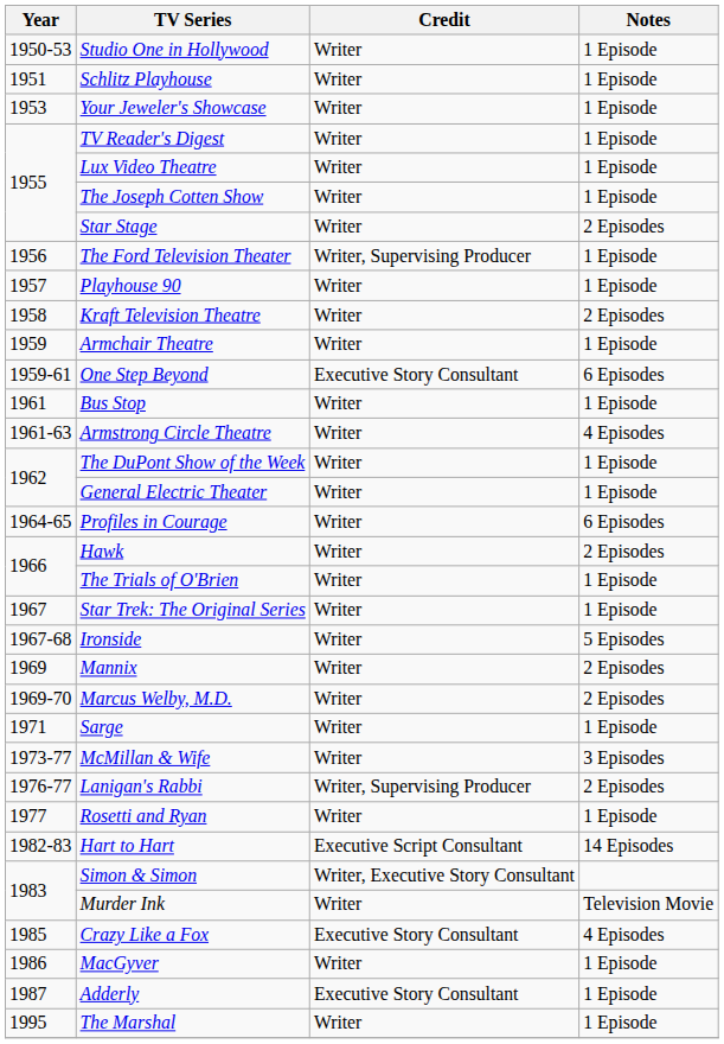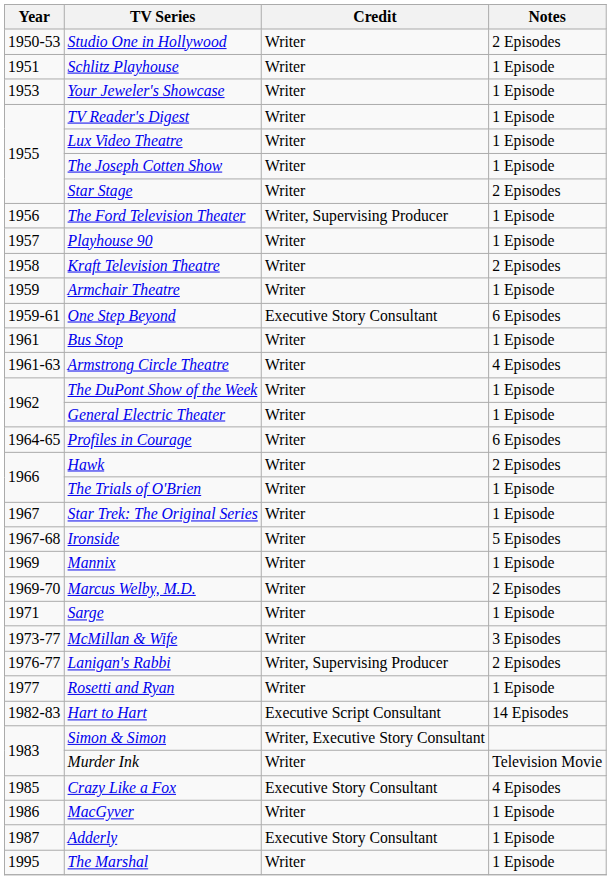 <table class="wikitable">
 <tr>
 <th>Year</th>
 <th>TV Series</th>
 <th>Credit</th>
 <th>Notes</th>
 </tr>
 <tr>
 <td>1950-53</td>
 <td><em><a href='#'>Studio One in Hollywood</a></em></td>
 <td>Writer</td>
-<td>1 Episode</td>
+<td>2 Episodes</td>
 </tr>
 <tr>
 <td>1951</td>
 <td><em><a href='#'>Schlitz Playhouse</a></em></td>
 <td>Writer</td>
 <td>1 Episode</td>
 </tr>
 <tr>
 <td>1953</td>
 <td><em><a href='#'>Your Jeweler's Showcase</a></em></td>
 <td>Writer</td>
 <td>1 Episode</td>
 </tr>
 <tr>
 <td rowspan=4>1955</td>
 <td><em><a href='#'>TV Reader's Digest</a></em></td>
 <td>Writer</td>
 <td>1 Episode</td>
 </tr>
 <tr>
 <td><em><a href='#'>Lux Video Theatre</a></em></td>
 <td>Writer</td>
 <td>1 Episode</td>
 </tr>
 <tr>
 <td><em><a href='#'>The Joseph Cotten Show</a></em></td>
 <td>Writer</td>
 <td>1 Episode</td>
 </tr>
 <tr>
 <td><em><a href='#'>Star Stage</a></em></td>
 <td>Writer</td>
 <td>2 Episodes</td>
 </tr>
 <tr>
 <td>1956</td>
 <td><em><a href='#'>The Ford Television Theater</a></em></td>
 <td>Writer, Supervising Producer</td>
 <td>1 Episode</td>
 </tr>
 <tr>
 <td>1957</td>
 <td><em><a href='#'>Playhouse 90</a></em></td>
 <td>Writer</td>
 <td>1 Episode</td>
 </tr>
 <tr>
 <td>1958</td>
 <td><em><a href='#'>Kraft Television Theatre</a></em></td>
 <td>Writer</td>
 <td>2 Episodes</td>
 </tr>
 <tr>
 <td>1959</td>
 <td><em><a href='#'>Armchair Theatre</a></em></td>
 <td>Writer</td>
 <td>1 Episode</td>
 </tr>
 <tr>
 <td>1959-61</td>
 <td><em><a href='#'>One Step Beyond</a></em></td>
 <td>Executive Story Consultant</td>
 <td>6 Episodes</td>
 </tr>
 <tr>
 <td>1961</td>
 <td><em><a href='#'>Bus Stop</a></em></td>
 <td>Writer</td>
 <td>1 Episode</td>
 </tr>
 <tr>
 <td>1961-63</td>
 <td><em><a href='#'>Armstrong Circle Theatre</a></em></td>
 <td>Writer</td>
 <td>4 Episodes</td>
 </tr>
 <tr>
 <td rowspan=2>1962</td>
 <td><em><a href='#'>The DuPont Show of the Week</a></em></td>
 <td>Writer</td>
 <td>1 Episode</td>
 </tr>
 <tr>
 <td><em><a href='#'>General Electric Theater</a></em></td>
 <td>Writer</td>
 <td>1 Episode</td>
 </tr>
 <tr>
 <td>1964-65</td>
 <td><em><a href='#'>Profiles in Courage</a></em></td>
 <td>Writer</td>
 <td>6 Episodes</td>
 </tr>
 <tr>
 <td rowspan=2>1966</td>
 <td><em><a href='#'>Hawk</a></em></td>
 <td>Writer</td>
 <td>2 Episodes</td>
 </tr>
 <tr>
 <td><em><a href='#'>The Trials of O'Brien</a></em></td>
 <td>Writer</td>
 <td>1 Episode</td>
 </tr>
 <tr>
 <td>1967</td>
 <td><em><a href='#'>Star Trek: The Original Series</a></em></td>
 <td>Writer</td>
 <td>1 Episode</td>
 </tr>
 <tr>
 <td>1967-68</td>
 <td><em><a href='#'>Ironside</a></em></td>
 <td>Writer</td>
 <td>5 Episodes</td>
 </tr>
 <tr>
 <td>1969</td>
 <td><em><a href='#'>Mannix</a></em></td>
 <td>Writer</td>
-<td>2 Episodes</td>
+<td>1 Episode</td>
 </tr>
 <tr>
 <td>1969-70</td>
 <td><em><a href='#'>Marcus Welby, M.D.</a></em></td>
 <td>Writer</td>
 <td>2 Episodes</td>
 </tr>
 <tr>
 <td>1971</td>
 <td><em><a href='#'>Sarge</a></em></td>
 <td>Writer</td>
 <td>1 Episode</td>
 </tr>
 <tr>
 <td>1973-77</td>
 <td><em><a href='#'>McMillan & Wife</a></em></td>
 <td>Writer</td>
 <td>3 Episodes</td>
 </tr>
 <tr>
 <td>1976-77</td>
 <td><em><a href='#'>Lanigan's Rabbi</a></em></td>
 <td>Writer, Supervising Producer</td>
 <td>2 Episodes</td>
 </tr>
 <tr>
 <td>1977</td>
 <td><em><a href='#'>Rosetti and Ryan</a></em></td>
 <td>Writer</td>
 <td>1 Episode</td>
 </tr>
 <tr>
 <td>1982-83</td>
 <td><em><a href='#'>Hart to Hart</a></em></td>
 <td>Executive Script Consultant</td>
 <td>14 Episodes</td>
 </tr>
 <tr>
 <td rowspan=2>1983</td>
 <td><em><a href='#'>Simon & Simon</a></em></td>
 <td>Writer, Executive Story Consultant</td>
 <td></td>
 </tr>
 <tr>
 <td><em>Murder Ink</em></td>
 <td>Writer</td>
 <td>Television Movie</td>
 </tr>
 <tr>
 <td>1985</td>
 <td><em><a href='#'>Crazy Like a Fox</a></em></td>
 <td>Executive Story Consultant</td>
 <td>4 Episodes</td>
 </tr>
 <tr>
 <td>1986</td>
 <td><em><a href='#'>MacGyver</a></em></td>
 <td>Writer</td>
 <td>1 Episode</td>
 </tr>
 <tr>
 <td>1987</td>
 <td><em><a href='#'>Adderly</a></em></td>
 <td>Executive Story Consultant</td>
 <td>1 Episode</td>
 </tr>
 <tr>
 <td>1995</td>
 <td><em><a href='#'>The Marshal</a></em></td>
 <td>Writer</td>
 <td>1 Episode</td>
 </tr>
 <tr>
 </tr>
 </table>
